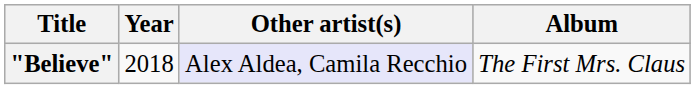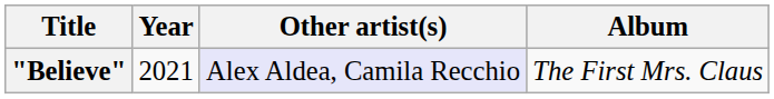 <table class="wikitable plainrowheaders" style="text-align:center;">
 <tr>
 <th scope="col">Title</th>
 <th scope="col">Year</th>
 <th scope="col">Other artist(s)</th>
 <th scope="col">Album</th>
 </tr>
 <tr>
 <th scope="row">"Believe"</th>
-<td>2018</td>
+<td>2021</td>
 <td style="background: lavender;">Alex Aldea, Camila Recchio</td>
 <td><em>The First Mrs. Claus</em></td>
 </tr>
 </table>
